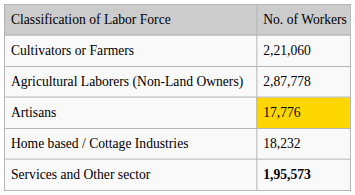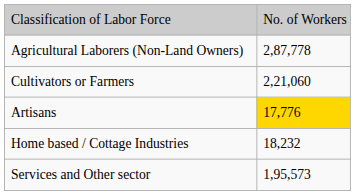 <table class="wikitable">
 <tr>
 <td style="height:29px; width:73%; background:#ccc;"> Classification of Labor Force</td>
 <td style="height:29px; width:27%; background:#ccc;"> No. of Workers</td>
 </tr>
 <tr>
+<td style="width:73%; height:29px;"> Agricultural Laborers (Non-Land Owners)</td>
+<td style="text-align:left; width:27%; height:29px;"> 2,87,778</td>
+</tr>
+<tr>
 <td style="width:73%; height:29px;"> Cultivators or Farmers</td>
 <td style="text-align:left; width:27%; height:29px;"> 2,21,060</td>
-</tr>
-<tr>
-<td style="width:73%; height:29px;"> Agricultural Laborers (Non-Land Owners)</td>
-<td style="text-align:left; width:27%; height:29px;"> 2,87,778</td>
 </tr>
 <tr>
 <td style="width:73%; height:29px;"> Artisans</td>
 <td style="background: gold; text-align:left; width:27%; height:29px;"> 17,776</td>
 </tr>
 <tr>
 <td style="width:73%; height:29px;"> Home based / Cottage Industries</td>
 <td style="text-align:left; width:27%; height:29px;"> 18,232</td>
 </tr>
 <tr>
 <td style="width:73%; height:30px;"> Services and Other sector</td>
-<td style="text-align:left; width:27%; height:30px;"><strong> 1,95,573</strong></td>
+<td style="text-align:left; width:27%; height:30px;"> 1,95,573</td>
 </tr>
 </table>
